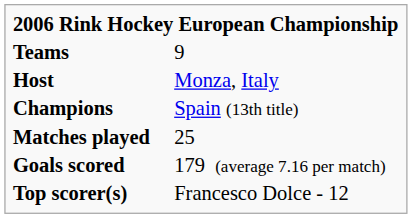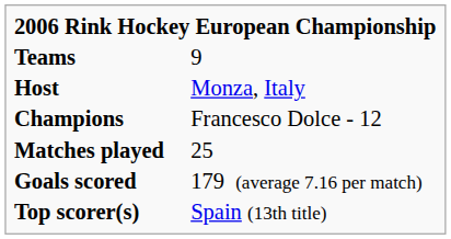 <table class="infobox">
 <tr>
 <th colspan="2">2006 Rink Hockey European Championship</th>
 </tr>
 <tr>
 <td><strong>Teams</strong></td>
 <td>9</td>
 </tr>
 <tr>
 <td><strong>Host</strong></td>
 <td><a href='#'>Monza</a>, <a href='#'>Italy</a></td>
 </tr>
 <tr>
 <td><strong>Champions</strong></td>
-<td><a href='#'>Spain</a> <small>(13th title)</small></td>
+<td>Francesco Dolce - 12</td>
 </tr>
 <tr>
 <td><strong>Matches played</strong>  </td>
 <td>25</td>
 </tr>
 <tr>
 <td><strong>Goals scored</strong></td>
 <td>179  <small>(average 7.16 per match)</small></td>
 </tr>
 <tr>
 <td><strong>Top scorer(s)</strong></td>
-<td>Francesco Dolce - 12</td>
+<td><a href='#'>Spain</a> <small>(13th title)</small></td>
 </tr>
 </table>
